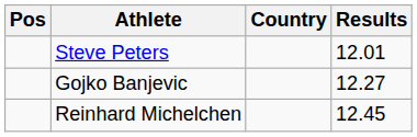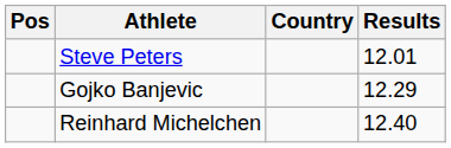 <table class="wikitable">
 <tr>
 <th>Pos</th>
 <th>Athlete</th>
 <th>Country</th>
 <th>Results</th>
 </tr>
 <tr>
 <td align="center"></td>
 <td><a href='#'>Steve Peters</a></td>
 <td></td>
 <td>12.01</td>
 </tr>
 <tr>
 <td align="center"></td>
 <td>Gojko Banjevic</td>
 <td></td>
-<td>12.27</td>
+<td>12.29</td>
 </tr>
 <tr>
 <td align="center"></td>
 <td>Reinhard Michelchen</td>
 <td></td>
-<td>12.45</td>
+<td>12.40</td>
 </tr>
 </table>
